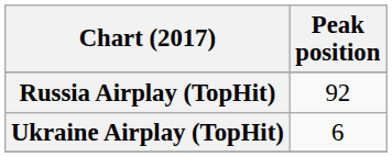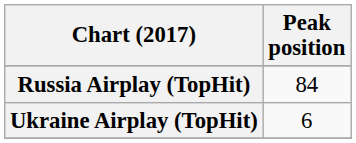 <table class="wikitable sortable plainrowheaders" style="text-align:center">
 <tr>
 <th scope="col">Chart (2017)</th>
 <th scope="col">Peak<br>position</th>
 </tr>
 <tr>
 </tr>
 <tr>
 <th scope="row">Russia Airplay (TopHit)</th>
-<td>92</td>
+<td>84</td>
 </tr>
 <tr>
 <th scope="row">Ukraine Airplay (TopHit)</th>
 <td>6</td>
 </tr>
 <tr>
 </tr>
 </table>
